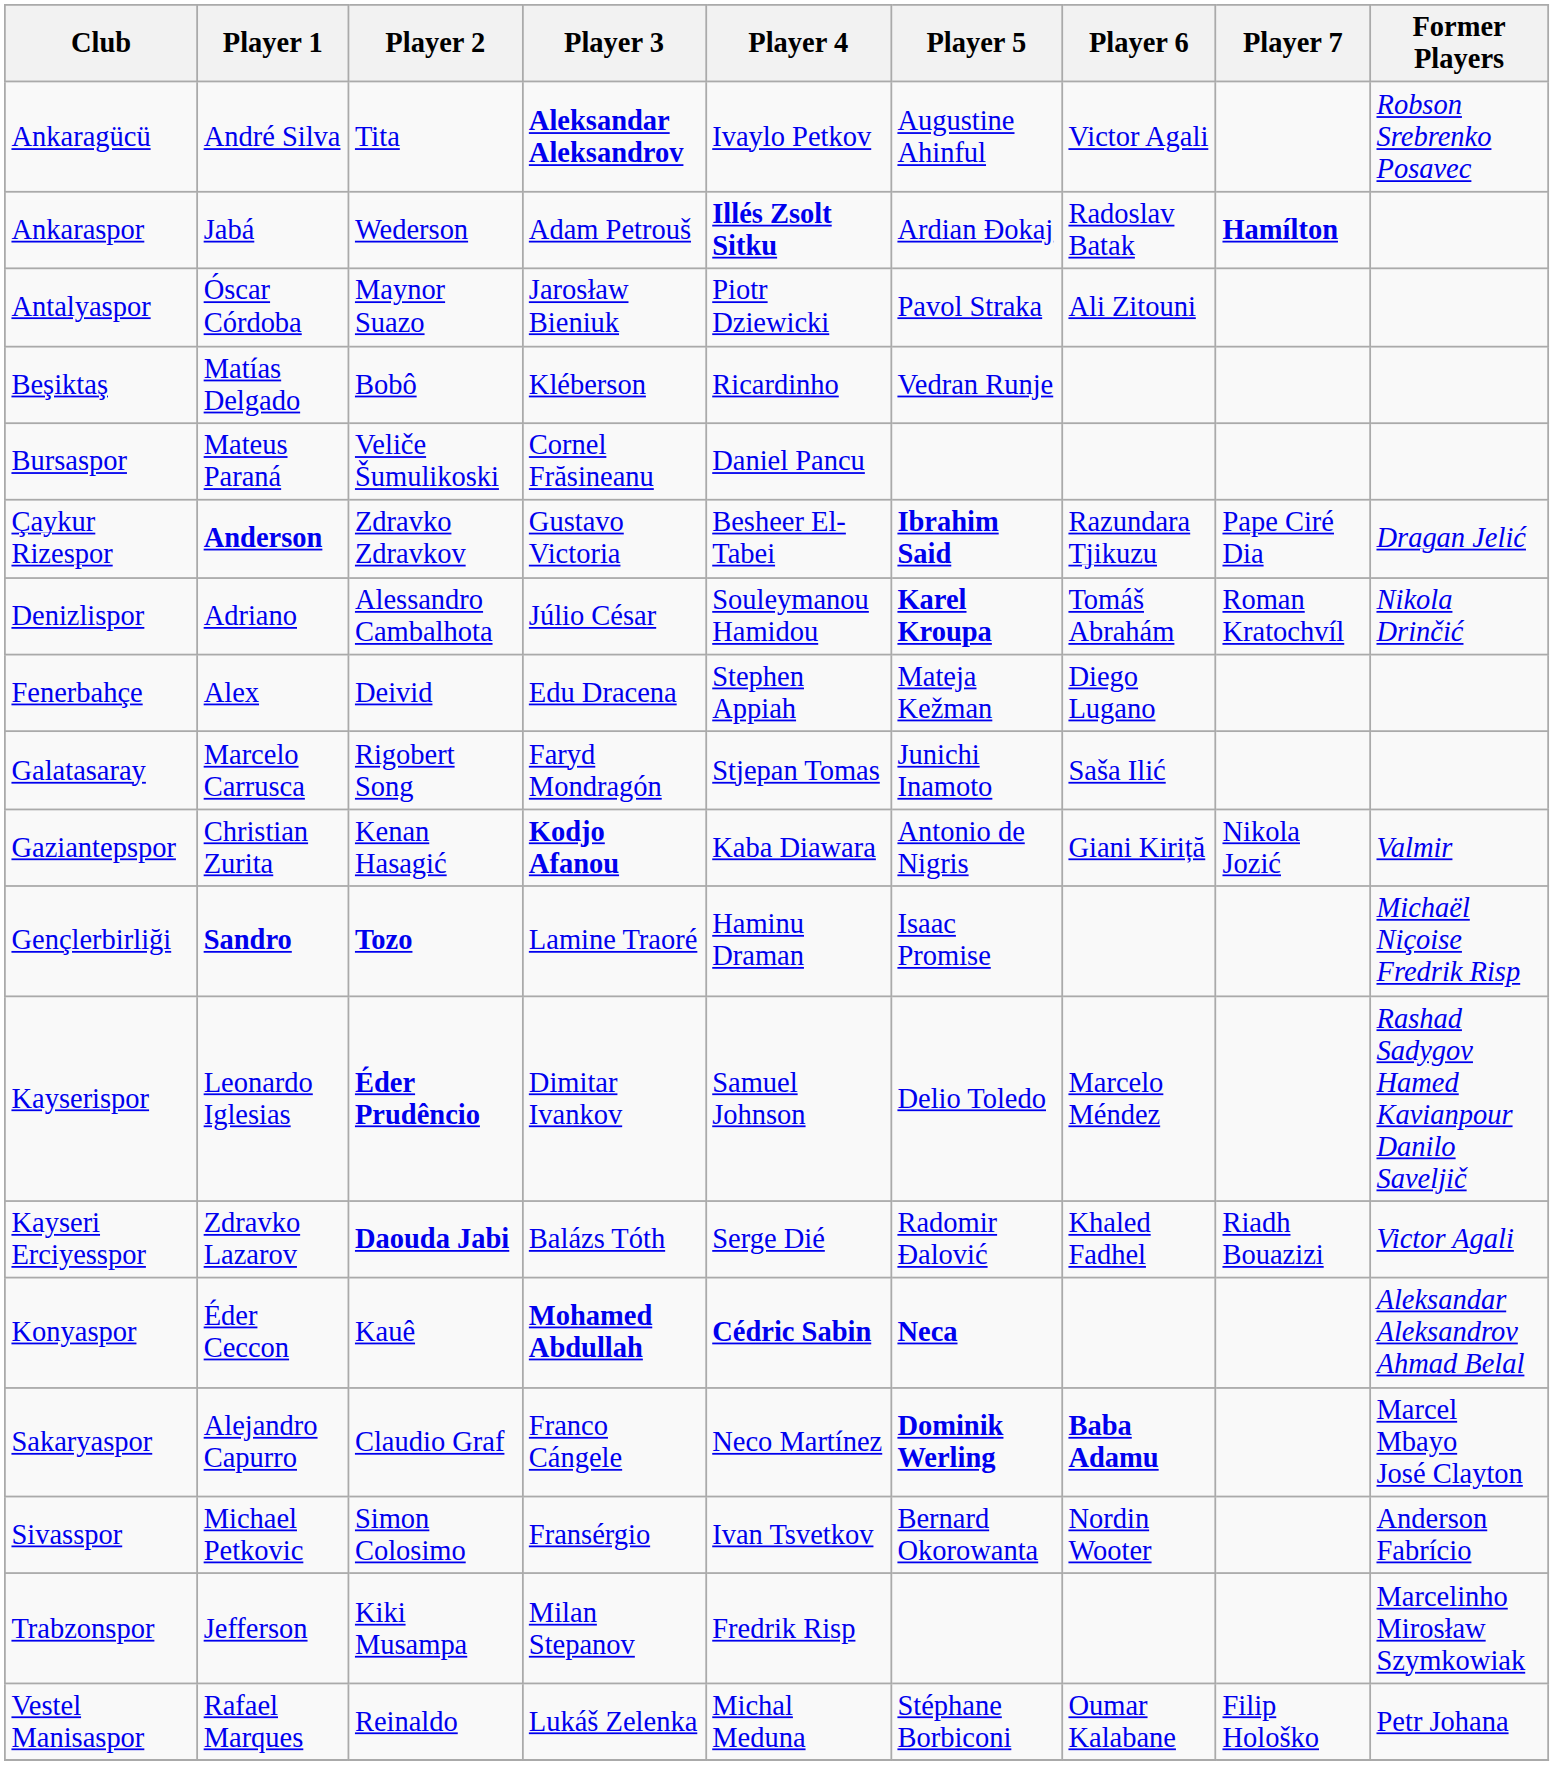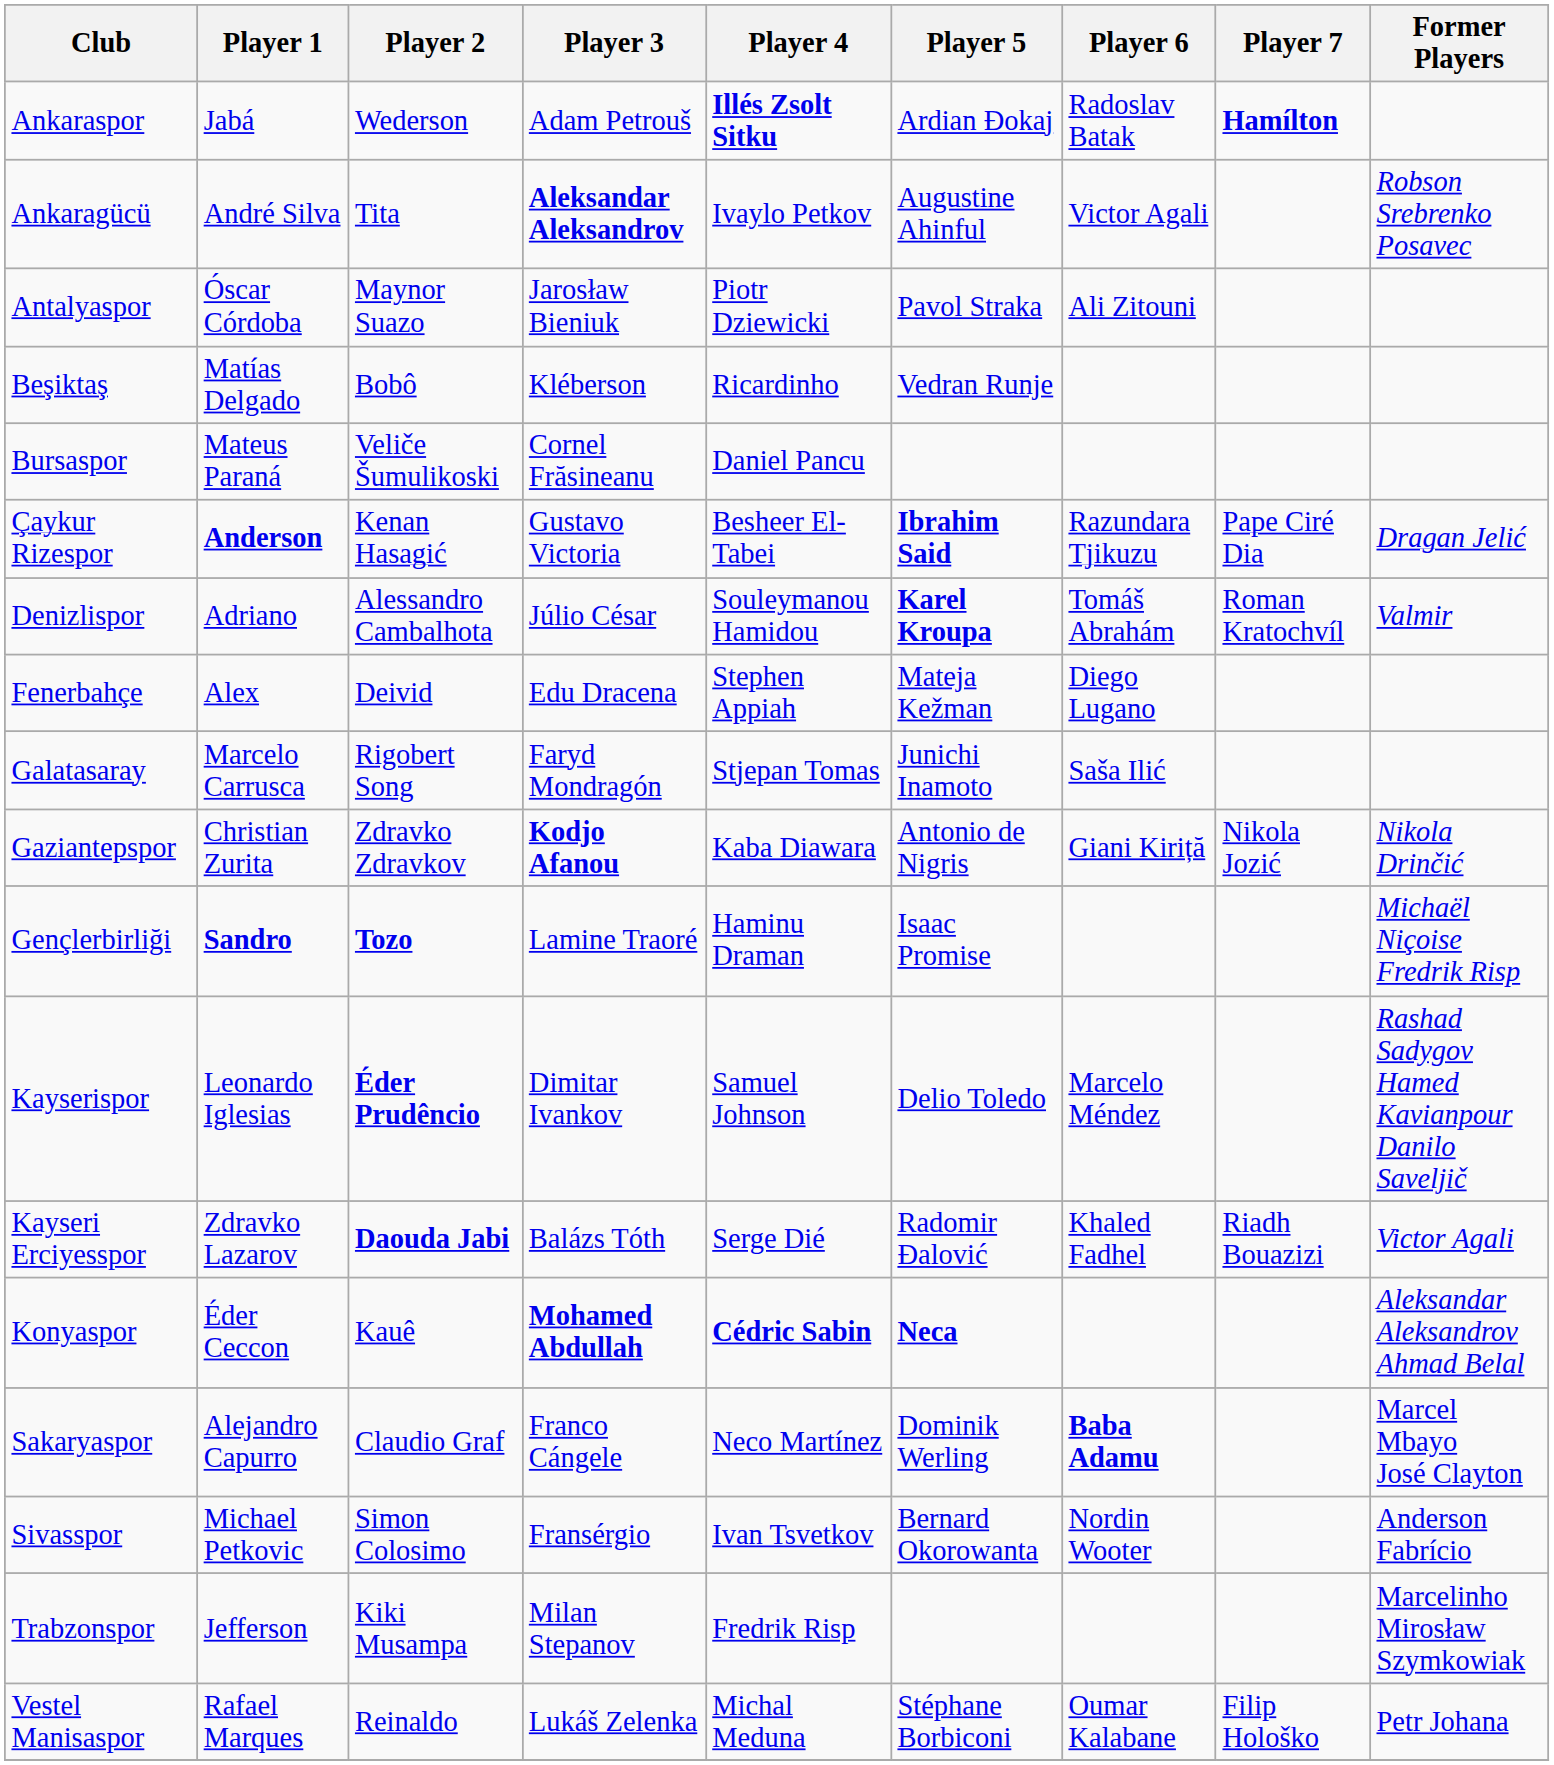 <table class="wikitable">
 <tr>
 <th width="170">Club</th>
 <th width="170">Player 1</th>
 <th width="170">Player 2</th>
 <th width="170">Player 3</th>
 <th width="170">Player 4</th>
 <th width="170">Player 5</th>
 <th width="170">Player 6</th>
 <th width="170">Player 7</th>
 <th width="170">Former Players</th>
 </tr>
 <tr>
+<td><a href='#'>Ankaraspor</a></td>
+<td> <a href='#'>Jabá</a></td>
+<td> <a href='#'>Wederson</a></td>
+<td> <a href='#'>Adam Petrouš</a></td>
+<td> <strong><a href='#'>Illés Zsolt Sitku</a></strong></td>
+<td> <a href='#'>Ardian Đokaj</a></td>
+<td> <a href='#'>Radoslav Batak</a></td>
+<td> <strong><a href='#'>Hamílton</a></strong></td>
+<td></td>
+</tr>
+<tr>
 <td><a href='#'>Ankaragücü</a></td>
 <td> <a href='#'>André Silva</a></td>
 <td> <a href='#'>Tita</a></td>
 <td> <strong><a href='#'>Aleksandar Aleksandrov</a></strong></td>
 <td> <a href='#'>Ivaylo Petkov</a></td>
 <td> <a href='#'>Augustine Ahinful</a></td>
 <td> <a href='#'>Victor Agali</a></td>
 <td></td>
 <td> <em><a href='#'>Robson</a></em> <br>  <em><a href='#'>Srebrenko Posavec</a></em></td>
-</tr>
-<tr>
-<td><a href='#'>Ankaraspor</a></td>
-<td> <a href='#'>Jabá</a></td>
-<td> <a href='#'>Wederson</a></td>
-<td> <a href='#'>Adam Petrouš</a></td>
-<td> <strong><a href='#'>Illés Zsolt Sitku</a></strong></td>
-<td> <a href='#'>Ardian Đokaj</a></td>
-<td> <a href='#'>Radoslav Batak</a></td>
-<td> <strong><a href='#'>Hamílton</a></strong></td>
-<td></td>
 </tr>
 <tr>
 <td><a href='#'>Antalyaspor</a></td>
 <td> <a href='#'>Óscar Córdoba</a></td>
 <td> <a href='#'>Maynor Suazo</a></td>
 <td> <a href='#'>Jarosław Bieniuk</a></td>
 <td> <a href='#'>Piotr Dziewicki</a></td>
 <td> <a href='#'>Pavol Straka</a></td>
 <td> <a href='#'>Ali Zitouni</a></td>
 <td></td>
 <td></td>
 </tr>
 <tr>
 <td><a href='#'>Beşiktaş</a></td>
 <td> <a href='#'>Matías Delgado</a></td>
 <td> <a href='#'>Bobô</a></td>
 <td> <a href='#'>Kléberson</a></td>
 <td> <a href='#'>Ricardinho</a></td>
 <td> <a href='#'>Vedran Runje</a></td>
 <td></td>
 <td></td>
 <td></td>
 </tr>
 <tr>
 <td><a href='#'>Bursaspor</a></td>
 <td> <a href='#'>Mateus Paraná</a></td>
 <td> <a href='#'>Veliče Šumulikoski</a></td>
 <td> <a href='#'>Cornel Frăsineanu</a></td>
 <td> <a href='#'>Daniel Pancu</a></td>
 <td></td>
 <td></td>
 <td></td>
 <td></td>
 </tr>
 <tr>
 <td><a href='#'>Çaykur Rizespor</a></td>
 <td> <strong><a href='#'>Anderson</a></strong></td>
-<td> <a href='#'>Zdravko Zdravkov</a></td>
+<td> <a href='#'>Kenan Hasagić</a></td>
 <td> <a href='#'>Gustavo Victoria</a></td>
 <td> <a href='#'>Besheer El-Tabei</a></td>
 <td> <strong><a href='#'>Ibrahim Said</a></strong></td>
 <td> <a href='#'>Razundara Tjikuzu</a></td>
 <td> <a href='#'>Pape Ciré Dia</a></td>
 <td> <em><a href='#'>Dragan Jelić</a></em></td>
 </tr>
 <tr>
 <td><a href='#'>Denizlispor</a></td>
 <td> <a href='#'>Adriano</a></td>
 <td> <a href='#'>Alessandro Cambalhota</a></td>
 <td> <a href='#'>Júlio César</a></td>
 <td> <a href='#'>Souleymanou Hamidou</a></td>
 <td> <strong><a href='#'>Karel Kroupa</a></strong></td>
 <td> <a href='#'>Tomáš Abrahám</a></td>
 <td> <a href='#'>Roman Kratochvíl</a></td>
-<td> <em><a href='#'>Nikola Drinčić</a></em></td>
+<td> <em><a href='#'>Valmir</a></em></td>
 </tr>
 <tr>
 <td><a href='#'>Fenerbahçe</a></td>
 <td> <a href='#'>Alex</a></td>
 <td> <a href='#'>Deivid</a></td>
 <td> <a href='#'>Edu Dracena</a></td>
 <td> <a href='#'>Stephen Appiah</a></td>
 <td> <a href='#'>Mateja Kežman</a></td>
 <td> <a href='#'>Diego Lugano</a></td>
 <td></td>
 <td></td>
 </tr>
 <tr>
 <td><a href='#'>Galatasaray</a></td>
 <td> <a href='#'>Marcelo Carrusca</a></td>
 <td> <a href='#'>Rigobert Song</a></td>
 <td> <a href='#'>Faryd Mondragón</a></td>
 <td> <a href='#'>Stjepan Tomas</a></td>
 <td> <a href='#'>Junichi Inamoto</a></td>
 <td> <a href='#'>Saša Ilić</a></td>
 <td></td>
 </tr>
 <tr>
 <td><a href='#'>Gaziantepspor</a></td>
 <td> <a href='#'>Christian Zurita</a></td>
-<td> <a href='#'>Kenan Hasagić</a></td>
+<td> <a href='#'>Zdravko Zdravkov</a></td>
 <td> <strong><a href='#'>Kodjo Afanou</a></strong></td>
 <td> <a href='#'>Kaba Diawara</a></td>
 <td> <a href='#'>Antonio de Nigris</a></td>
 <td> <a href='#'>Giani Kiriță</a></td>
 <td> <a href='#'>Nikola Jozić</a></td>
-<td> <em><a href='#'>Valmir</a></em></td>
+<td> <em><a href='#'>Nikola Drinčić</a></em></td>
 </tr>
 <tr>
 <td><a href='#'>Gençlerbirliği</a></td>
 <td> <strong><a href='#'>Sandro</a></strong></td>
 <td> <strong><a href='#'>Tozo</a></strong></td>
 <td> <a href='#'>Lamine Traoré</a></td>
 <td> <a href='#'>Haminu Draman</a></td>
 <td> <a href='#'>Isaac Promise</a></td>
 <td></td>
 <td></td>
 <td> <em><a href='#'>Michaël Niçoise</a></em> <br>  <em><a href='#'>Fredrik Risp</a></em></td>
 </tr>
 <tr>
 <td><a href='#'>Kayserispor</a></td>
 <td> <a href='#'>Leonardo Iglesias</a></td>
 <td> <strong><a href='#'>Éder Prudêncio</a></strong></td>
 <td> <a href='#'>Dimitar Ivankov</a></td>
 <td> <a href='#'>Samuel Johnson</a></td>
 <td> <a href='#'>Delio Toledo</a></td>
 <td> <a href='#'>Marcelo Méndez</a></td>
 <td></td>
 <td> <em><a href='#'>Rashad Sadygov</a></em> <br>  <em><a href='#'>Hamed Kavianpour</a></em> <br>  <em><a href='#'>Danilo Saveljič</a></em></td>
 </tr>
 <tr>
 <td><a href='#'>Kayseri Erciyesspor</a></td>
 <td> <a href='#'>Zdravko Lazarov</a></td>
 <td> <strong><a href='#'>Daouda Jabi</a></strong></td>
 <td> <a href='#'>Balázs Tóth</a></td>
 <td> <a href='#'>Serge Dié</a></td>
 <td> <a href='#'>Radomir Đalović</a></td>
 <td> <a href='#'>Khaled Fadhel</a></td>
 <td> <a href='#'>Riadh Bouazizi</a></td>
 <td> <em><a href='#'>Victor Agali</a></em></td>
 </tr>
 <tr>
 <td><a href='#'>Konyaspor</a></td>
 <td> <a href='#'>Éder Ceccon</a></td>
 <td> <a href='#'>Kauê</a></td>
 <td> <strong><a href='#'>Mohamed Abdullah</a></strong></td>
 <td> <strong><a href='#'>Cédric Sabin</a></strong></td>
 <td> <strong><a href='#'>Neca</a></strong></td>
 <td></td>
 <td></td>
 <td> <em><a href='#'>Aleksandar Aleksandrov</a></em> <br>  <em><a href='#'>Ahmad Belal</a></em></td>
 </tr>
 <tr>
 <td><a href='#'>Sakaryaspor</a></td>
 <td> <a href='#'>Alejandro Capurro</a></td>
 <td> <a href='#'>Claudio Graf</a></td>
 <td> <a href='#'>Franco Cángele</a></td>
 <td> <a href='#'>Neco Martínez</a></td>
-<td><strong> <a href='#'>Dominik Werling</a></strong></td>
+<td> <a href='#'>Dominik Werling</a></td>
 <td> <strong><a href='#'>Baba Adamu</a><em></td>
 <td></td>
 <td> </em><a href='#'>Marcel Mbayo</a><em> <br>  </em><a href='#'>José Clayton</a><em></td>
 </tr>
 <tr>
 <td><a href='#'>Sivasspor</a></td>
 <td> <a href='#'>Michael Petkovic</a></td>
 <td> </strong><a href='#'>Simon Colosimo</a><strong></td>
 <td> <a href='#'>Fransérgio</a></td>
 <td> </strong><a href='#'>Ivan Tsvetkov</a><strong></td>
 <td> <a href='#'>Bernard Okorowanta</a></td>
 <td> <a href='#'>Nordin Wooter</a></td>
 <td></td>
 <td> </em><a href='#'>Anderson</a><em> <br>  </em><a href='#'>Fabrício</a><em></td>
 </tr>
 <tr>
 <td><a href='#'>Trabzonspor</a></td>
 <td> <a href='#'>Jefferson</a></td>
 <td> <a href='#'>Kiki Musampa</a></td>
 <td> <a href='#'>Milan Stepanov</a></td>
 <td> </strong><a href='#'>Fredrik Risp</a><strong></td>
 <td></td>
 <td></td>
 <td></td>
 <td> </em><a href='#'>Marcelinho</a><em> <br>  </em><a href='#'>Mirosław Szymkowiak</a><em></td>
 </tr>
 <tr>
 <td><a href='#'>Vestel Manisaspor</a></td>
 <td> <a href='#'>Rafael Marques</a></td>
 <td> </strong><a href='#'>Reinaldo</a><strong></td>
 <td> <a href='#'>Lukáš Zelenka</a></td>
 <td> <a href='#'>Michal Meduna</a></td>
 <td> <a href='#'>Stéphane Borbiconi</a></td>
 <td> </strong><a href='#'>Oumar Kalabane</a><strong></td>
 <td> <a href='#'>Filip Hološko</a></td>
 <td> </em><a href='#'>Petr Johana</a><em></td>
 </tr>
 <tr>
 </tr>
 </table>
